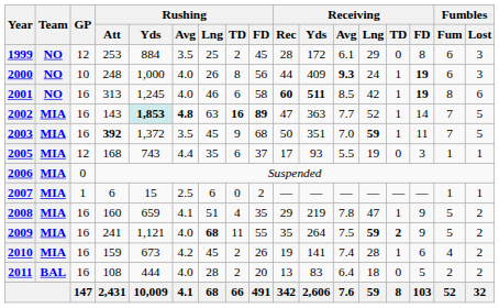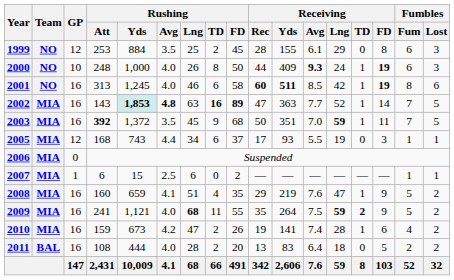 <table class=wikitable style="text-align:center;">
 <tr>
 <th rowspan="2">Year</th>
 <th rowspan="2">Team</th>
 <th rowspan="2">GP</th>
 <th colspan="6">Rushing</th>
 <th colspan="6">Receiving</th>
 <th colspan="2">Fumbles</th>
 </tr>
 <tr>
 <th>Att</th>
 <th>Yds</th>
 <th>Avg</th>
 <th>Lng</th>
 <th>TD</th>
 <th>FD</th>
 <th>Rec</th>
 <th>Yds</th>
 <th>Avg</th>
 <th>Lng</th>
 <th>TD</th>
 <th>FD</th>
 <th>Fum</th>
 <th>Lost</th>
 </tr>
 <tr>
 <th><a href='#'>1999</a></th>
 <th><a href='#'>NO</a></th>
 <td>12</td>
 <td>253</td>
 <td>884</td>
 <td>3.5</td>
 <td>25</td>
 <td>2</td>
 <td>45</td>
 <td>28</td>
-<td>172</td>
+<td>155</td>
 <td>6.1</td>
 <td>29</td>
 <td>0</td>
 <td>8</td>
 <td>6</td>
 <td>3</td>
 </tr>
 <tr>
 <th><a href='#'>2000</a></th>
 <th><a href='#'>NO</a></th>
 <td>10</td>
 <td>248</td>
 <td>1,000</td>
 <td>4.0</td>
 <td>26</td>
 <td>8</td>
-<td>56</td>
+<td>50</td>
 <td>44</td>
 <td>409</td>
 <td><strong>9.3</strong></td>
 <td>24</td>
 <td>1</td>
 <td><strong>19</strong></td>
 <td>6</td>
 <td>3</td>
 </tr>
 <tr>
 <th><a href='#'>2001</a></th>
 <th><a href='#'>NO</a></th>
 <td>16</td>
 <td>313</td>
 <td>1,245</td>
 <td>4.0</td>
 <td>46</td>
 <td>6</td>
 <td>58</td>
 <td><strong>60</strong></td>
 <td><strong>511</strong></td>
 <td>8.5</td>
 <td>42</td>
 <td>1</td>
 <td><strong>19</strong></td>
 <td>8</td>
 <td>6</td>
 </tr>
 <tr>
 <th><a href='#'>2002</a></th>
 <th><a href='#'>MIA</a></th>
 <td>16</td>
 <td>143</td>
 <td style="background:#cfecec; width:3em;"><strong>1,853</strong></td>
 <td><strong>4.8</strong></td>
 <td>63</td>
 <td><strong>16</strong></td>
 <td><strong>89</strong></td>
 <td>47</td>
 <td>363</td>
 <td>7.7</td>
 <td>52</td>
 <td>1</td>
 <td>14</td>
 <td>7</td>
 <td>5</td>
 </tr>
 <tr>
 <th><a href='#'>2003</a></th>
 <th><a href='#'>MIA</a></th>
 <td>16</td>
 <td><strong>392</strong></td>
 <td>1,372</td>
 <td>3.5</td>
 <td>45</td>
 <td>9</td>
 <td>68</td>
 <td>50</td>
 <td>351</td>
 <td>7.0</td>
 <td><strong>59</strong></td>
 <td>1</td>
 <td>11</td>
 <td>7</td>
 <td>5</td>
 </tr>
 <tr>
 <th><a href='#'>2005</a></th>
 <th><a href='#'>MIA</a></th>
 <td>12</td>
 <td>168</td>
 <td>743</td>
 <td>4.4</td>
-<td>35</td>
+<td>34</td>
 <td>6</td>
 <td>37</td>
 <td>17</td>
 <td>93</td>
 <td>5.5</td>
 <td>19</td>
 <td>0</td>
 <td>3</td>
 <td>1</td>
 <td>1</td>
 </tr>
 <tr>
 <th><a href='#'>2006</a></th>
 <th><a href='#'>MIA</a></th>
 <td>0</td>
 <td colspan="14"><em>Suspended</em></td>
 </tr>
 <tr>
 <th><a href='#'>2007</a></th>
 <th><a href='#'>MIA</a></th>
 <td>1</td>
 <td>6</td>
 <td>15</td>
 <td>2.5</td>
 <td>6</td>
 <td>0</td>
 <td>2</td>
 <td>—</td>
 <td>—</td>
 <td>—</td>
 <td>—</td>
 <td>—</td>
 <td>—</td>
 <td>1</td>
 <td>1</td>
 </tr>
 <tr>
 <th><a href='#'>2008</a></th>
 <th><a href='#'>MIA</a></th>
 <td>16</td>
 <td>160</td>
 <td>659</td>
 <td>4.1</td>
 <td>51</td>
 <td>4</td>
 <td>35</td>
 <td>29</td>
 <td>219</td>
-<td>7.8</td>
+<td>7.6</td>
 <td>47</td>
 <td>1</td>
 <td>9</td>
 <td>5</td>
 <td>2</td>
 </tr>
 <tr>
 <th><a href='#'>2009</a></th>
 <th><a href='#'>MIA</a></th>
 <td>16</td>
 <td>241</td>
 <td>1,121</td>
 <td>4.0</td>
 <td><strong>68</strong></td>
 <td>11</td>
 <td>55</td>
 <td>35</td>
 <td>264</td>
 <td>7.5</td>
 <td><strong>59</strong></td>
 <td><strong>2</strong></td>
 <td>9</td>
 <td>5</td>
 <td>2</td>
 </tr>
 <tr>
 <th><a href='#'>2010</a></th>
 <th><a href='#'>MIA</a></th>
 <td>16</td>
 <td>159</td>
 <td>673</td>
 <td>4.2</td>
-<td>45</td>
+<td>47</td>
 <td>2</td>
 <td>26</td>
 <td>19</td>
 <td>141</td>
 <td>7.4</td>
 <td>28</td>
 <td>1</td>
 <td>6</td>
 <td>4</td>
 <td>2</td>
 </tr>
 <tr>
 <th><a href='#'>2011</a></th>
 <th><a href='#'>BAL</a></th>
 <td>16</td>
 <td>108</td>
 <td>444</td>
 <td>4.0</td>
 <td>28</td>
 <td>2</td>
 <td>20</td>
 <td>13</td>
 <td>83</td>
 <td>6.4</td>
 <td>18</td>
 <td>0</td>
 <td>5</td>
 <td>2</td>
 <td>2</td>
 </tr>
 <tr>
 <th colspan="2"></th>
 <th>147</th>
 <th>2,431</th>
 <th>10,009</th>
 <th>4.1</th>
 <th>68</th>
 <th>66</th>
 <th>491</th>
 <th>342</th>
 <th>2,606</th>
 <th>7.6</th>
 <th>59</th>
 <th>8</th>
 <th>103</th>
 <th>52</th>
 <th>32</th>
 </tr>
 </table>
